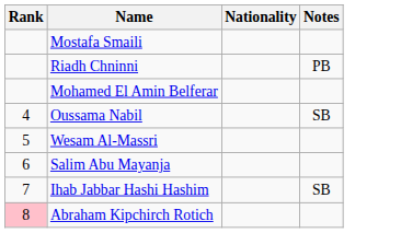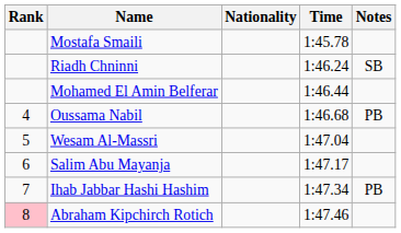 <table class="wikitable sortable" style="text-align:center;font-size:95%">
 <tr>
 <th>Rank</th>
 <th>Name</th>
 <th>Nationality</th>
+<th>Time</th>
 <th>Notes</th>
 </tr>
 <tr>
 <td></td>
 <td align=left><a href='#'>Mostafa Smaili</a></td>
 <td align=left></td>
+<td>1:45.78</td>
 <td></td>
 </tr>
 <tr>
 <td></td>
 <td align=left><a href='#'>Riadh Chninni</a></td>
 <td align=left></td>
-<td>PB</td>
+<td>1:46.24</td>
+<td>SB</td>
 </tr>
 <tr>
 <td></td>
 <td align=left><a href='#'>Mohamed El Amin Belferar</a></td>
 <td align=left></td>
+<td>1:46.44</td>
 <td></td>
 </tr>
 <tr>
 <td>4</td>
 <td align=left><a href='#'>Oussama Nabil</a></td>
 <td align=left></td>
-<td>SB</td>
+<td>1:46.68</td>
+<td>PB</td>
 </tr>
 <tr>
 <td>5</td>
 <td align=left><a href='#'>Wesam Al-Massri</a></td>
 <td align=left></td>
+<td>1:47.04</td>
 <td></td>
 </tr>
 <tr>
 <td>6</td>
 <td align=left><a href='#'>Salim Abu Mayanja</a></td>
 <td align=left></td>
+<td>1:47.17</td>
 <td></td>
 </tr>
 <tr>
 <td>7</td>
 <td align=left><a href='#'>Ihab Jabbar Hashi Hashim</a></td>
 <td align=left></td>
-<td>SB</td>
+<td>1:47.34</td>
+<td>PB</td>
 </tr>
 <tr>
 <td style="background: pink;">8</td>
 <td align=left><a href='#'>Abraham Kipchirch Rotich</a></td>
 <td align=left></td>
+<td>1:47.46</td>
 <td></td>
 </tr>
 </table>
